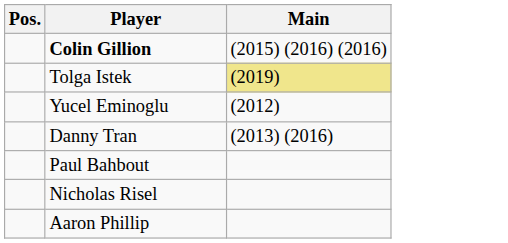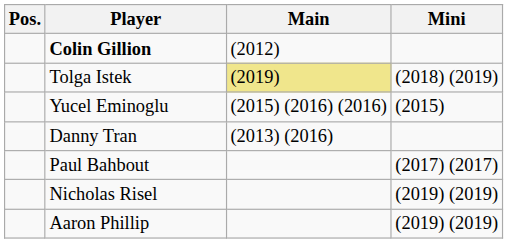 <table class="wikitable">
 <tr>
 <th width="20">Pos.</th>
 <th width="150">Player</th>
 <th !width="150">Main</th>
+<th !width="150">Mini</th>
 </tr>
 <tr>
 <td></td>
 <td> <strong>Colin Gillion</strong></td>
-<td>(2015) (2016) (2016)</td>
+<td>(2012)</td>
+<td></td>
 </tr>
 <tr>
 <td></td>
 <td> Tolga Istek</td>
 <td style="background: khaki;">(2019)</td>
+<td>(2018) (2019)</td>
 </tr>
 <tr>
 <td></td>
 <td> Yucel Eminoglu</td>
-<td>(2012)</td>
+<td>(2015) (2016) (2016)</td>
+<td>(2015)</td>
 </tr>
 <tr>
 <td></td>
 <td> Danny Tran</td>
 <td>(2013) (2016)</td>
+<td></td>
 </tr>
 <tr>
 <td></td>
 <td> Paul Bahbout</td>
 <td></td>
+<td>(2017) (2017)</td>
 </tr>
 <tr>
 <td></td>
 <td> Nicholas Risel</td>
 <td></td>
+<td>(2019) (2019)</td>
 </tr>
 <tr>
 <td></td>
 <td> Aaron Phillip</td>
 <td></td>
+<td>(2019) (2019)</td>
 </tr>
 </table>
